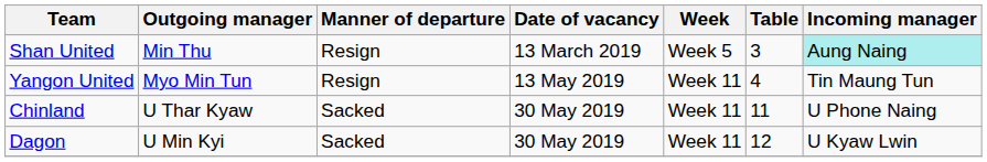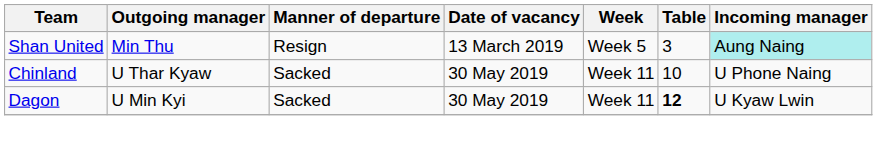 <table class="wikitable">
 <tr>
 <th>Team</th>
 <th>Outgoing manager</th>
 <th>Manner of departure</th>
 <th>Date of vacancy</th>
 <th>Week</th>
 <th>Table</th>
 <th>Incoming manager</th>
 </tr>
 <tr>
 <td><a href='#'>Shan United</a></td>
 <td> <a href='#'>Min Thu</a></td>
 <td>Resign</td>
 <td>13 March 2019</td>
 <td>Week 5</td>
 <td>3</td>
 <td style="background: paleturquoise;">  Aung Naing</td>
 </tr>
 <tr>
-<td><a href='#'>Yangon United</a></td>
-<td> <a href='#'>Myo Min Tun</a></td>
-<td>Resign</td>
-<td>13 May 2019</td>
-<td>Week 11</td>
-<td>4</td>
-<td>  Tin Maung Tun</td>
-</tr>
-<tr>
 <td><a href='#'>Chinland</a></td>
 <td> U Thar Kyaw</td>
 <td>Sacked</td>
 <td>30 May 2019</td>
 <td>Week 11</td>
-<td>11</td>
+<td>10</td>
 <td>  U Phone Naing</td>
 </tr>
 <tr>
 <td><a href='#'>Dagon</a></td>
 <td> U Min Kyi</td>
 <td>Sacked</td>
 <td>30 May 2019</td>
 <td>Week 11</td>
-<td>12</td>
+<td><strong>12</strong></td>
 <td>  U Kyaw Lwin</td>
 </tr>
 <tr>
 </tr>
 </table>
